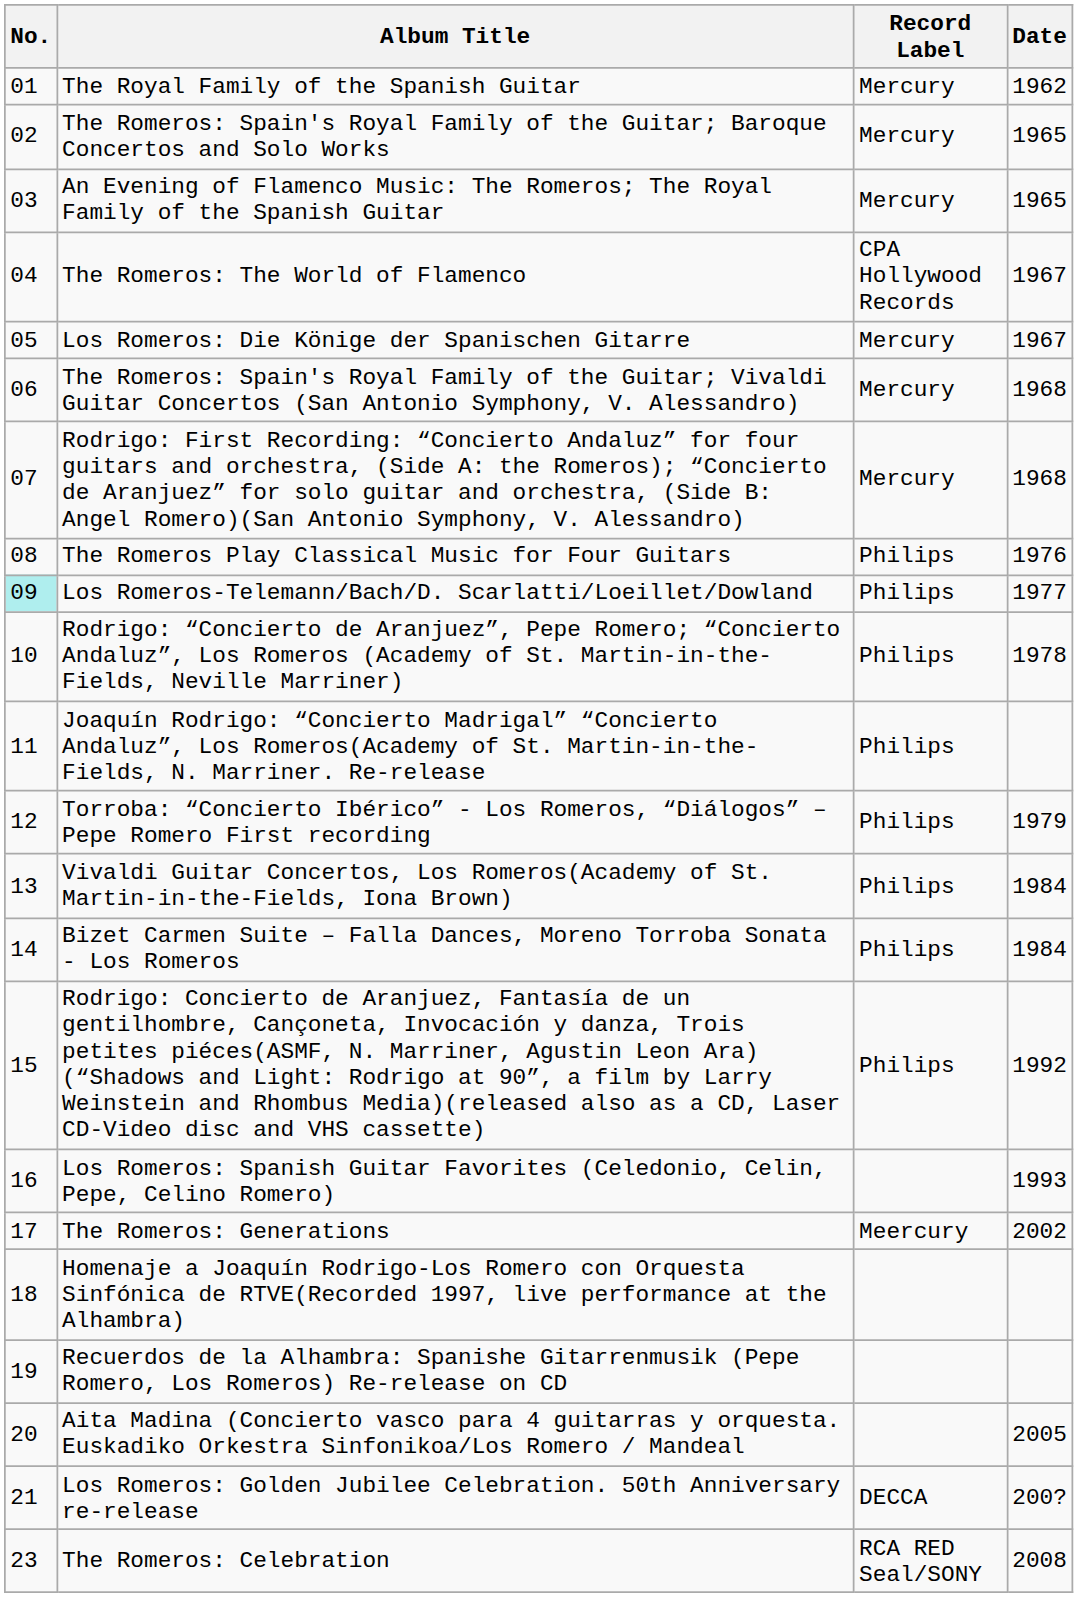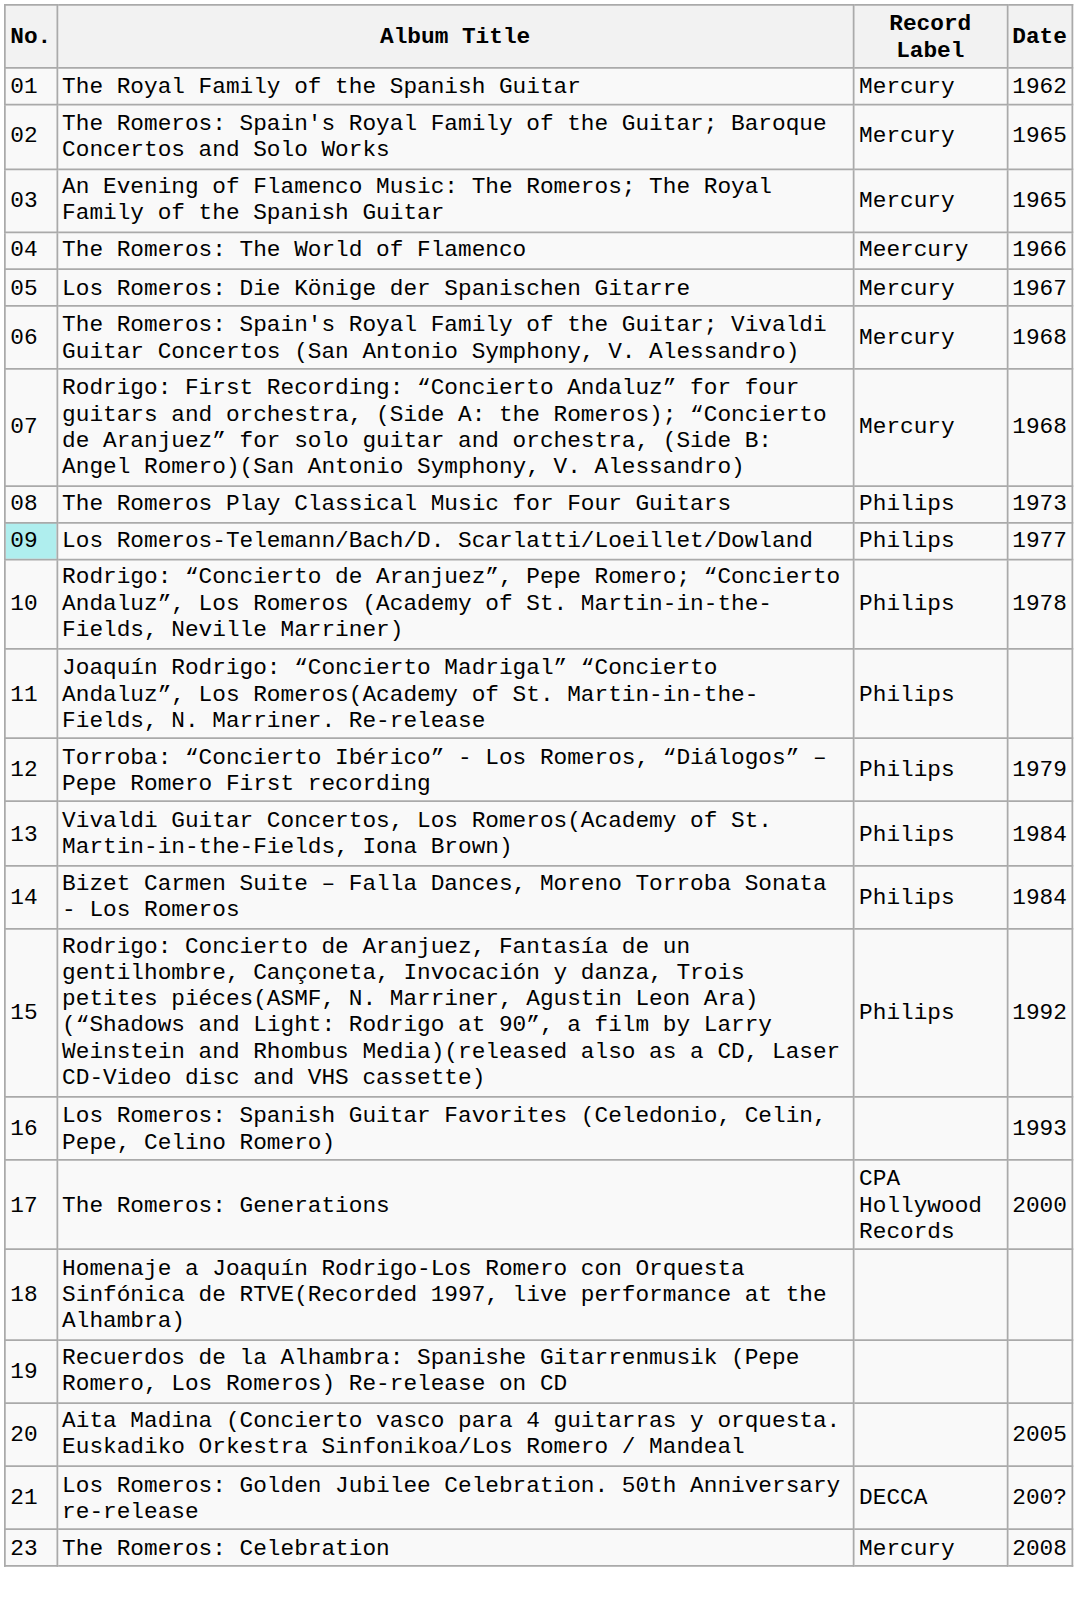 <table class="wikitable">
 <tr>
 <th>No.</th>
 <th>Album Title</th>
 <th>Record Label</th>
 <th>Date</th>
 </tr>
 <tr>
 <td>01</td>
 <td>The Royal Family of the Spanish Guitar</td>
 <td>Mercury</td>
 <td>1962</td>
 </tr>
 <tr>
 <td>02</td>
 <td>The Romeros: Spain's Royal Family of the Guitar; Baroque Concertos and Solo Works</td>
 <td>Mercury</td>
 <td>1965</td>
 </tr>
 <tr>
 <td>03</td>
 <td>An Evening of Flamenco Music: The Romeros; The Royal Family of the Spanish Guitar</td>
 <td>Mercury</td>
 <td>1965</td>
 </tr>
 <tr>
 <td>04</td>
 <td>The Romeros: The World of Flamenco</td>
-<td>CPA Hollywood Records</td>
-<td>1967</td>
+<td>Meercury</td>
+<td>1966</td>
 </tr>
 <tr>
 <td>05</td>
 <td>Los Romeros: Die Könige der Spanischen Gitarre</td>
 <td>Mercury</td>
 <td>1967</td>
 </tr>
 <tr>
 <td>06</td>
 <td>The Romeros: Spain's Royal Family of the Guitar; Vivaldi Guitar Concertos (San Antonio Symphony, V. Alessandro)</td>
 <td>Mercury</td>
 <td>1968</td>
 </tr>
 <tr>
 <td>07</td>
 <td>Rodrigo: First Recording: “Concierto Andaluz” for four guitars and orchestra, (Side A: the Romeros); “Concierto de Aranjuez” for solo guitar and orchestra, (Side B: Angel Romero)(San Antonio Symphony, V. Alessandro)</td>
 <td>Mercury</td>
 <td>1968</td>
 </tr>
 <tr>
 <td>08</td>
 <td>The Romeros Play Classical Music for Four Guitars</td>
 <td>Philips</td>
-<td>1976</td>
+<td>1973</td>
 </tr>
 <tr>
 <td style="background: paleturquoise;">09</td>
 <td>Los Romeros-Telemann/Bach/D. Scarlatti/Loeillet/Dowland</td>
 <td>Philips</td>
 <td>1977</td>
 </tr>
 <tr>
 <td>10</td>
 <td>Rodrigo: “Concierto de Aranjuez”, Pepe Romero; “Concierto Andaluz”, Los Romeros (Academy of St. Martin-in-the-Fields, Neville Marriner)</td>
 <td>Philips</td>
 <td>1978</td>
 </tr>
 <tr>
 <td>11</td>
 <td>Joaquín Rodrigo: “Concierto Madrigal” “Concierto Andaluz”, Los Romeros(Academy of St. Martin-in-the-Fields, N. Marriner. Re-release</td>
 <td>Philips</td>
 <td></td>
 </tr>
 <tr>
 <td>12</td>
 <td>Torroba: “Concierto Ibérico” - Los Romeros, “Diálogos” – Pepe Romero First recording</td>
 <td>Philips</td>
 <td>1979</td>
 </tr>
 <tr>
 <td>13</td>
 <td>Vivaldi Guitar Concertos, Los Romeros(Academy of St. Martin-in-the-Fields, Iona Brown)</td>
 <td>Philips</td>
 <td>1984</td>
 </tr>
 <tr>
 <td>14</td>
 <td>Bizet Carmen Suite – Falla Dances, Moreno Torroba Sonata - Los Romeros</td>
 <td>Philips</td>
 <td>1984</td>
 </tr>
 <tr>
 <td>15</td>
 <td>Rodrigo: Concierto de Aranjuez, Fantasía de un gentilhombre, Cançoneta, Invocación y danza, Trois petites piéces(ASMF, N. Marriner, Agustin Leon Ara)(“Shadows and Light: Rodrigo at 90”, a film by Larry Weinstein and Rhombus Media)(released also as a CD, Laser CD-Video disc and VHS cassette)</td>
 <td>Philips</td>
 <td>1992</td>
 </tr>
 <tr>
 <td>16</td>
 <td>Los Romeros: Spanish Guitar Favorites (Celedonio, Celin, Pepe, Celino Romero)</td>
 <td></td>
 <td>1993</td>
 </tr>
 <tr>
 <td>17</td>
 <td>The Romeros: Generations</td>
-<td>Meercury</td>
-<td>2002</td>
+<td>CPA Hollywood Records</td>
+<td>2000</td>
 </tr>
 <tr>
 <td>18</td>
 <td>Homenaje a Joaquín Rodrigo-Los Romero con Orquesta Sinfónica de RTVE(Recorded 1997, live performance at the Alhambra)</td>
 <td></td>
 <td></td>
 </tr>
 <tr>
 <td>19</td>
 <td>Recuerdos de la Alhambra: Spanishe Gitarrenmusik (Pepe Romero, Los Romeros) Re-release on CD</td>
 <td></td>
 <td></td>
 </tr>
 <tr>
 <td>20</td>
 <td>Aita Madina (Concierto vasco para 4 guitarras y orquesta. Euskadiko Orkestra Sinfonikoa/Los Romero / Mandeal</td>
 <td></td>
 <td>2005</td>
 </tr>
 <tr>
 <td>21</td>
 <td>Los Romeros: Golden Jubilee Celebration. 50th Anniversary re-release</td>
 <td>DECCA</td>
 <td>200?</td>
 </tr>
 <tr>
 <td>23</td>
 <td>The Romeros: Celebration</td>
-<td>RCA RED Seal/SONY</td>
+<td>Mercury</td>
 <td>2008</td>
 </tr>
 </table>
